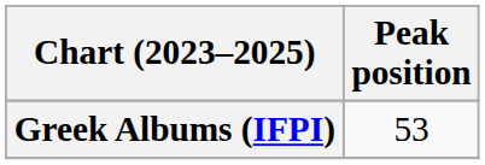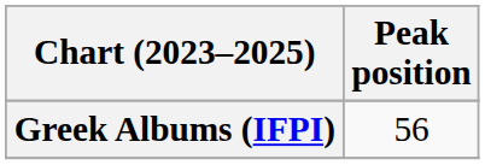 <table class="wikitable sortable plainrowheaders" style="text-align:center;">
 <tr>
 <th scope="col">Chart (2023–2025)</th>
 <th scope="col">Peak<br>position</th>
 </tr>
 <tr>
 </tr>
 <tr>
 <th scope="row">Greek Albums (<a href='#'>IFPI</a>)</th>
-<td>53</td>
+<td>56</td>
 </tr>
 <tr>
 </tr>
 </table>
